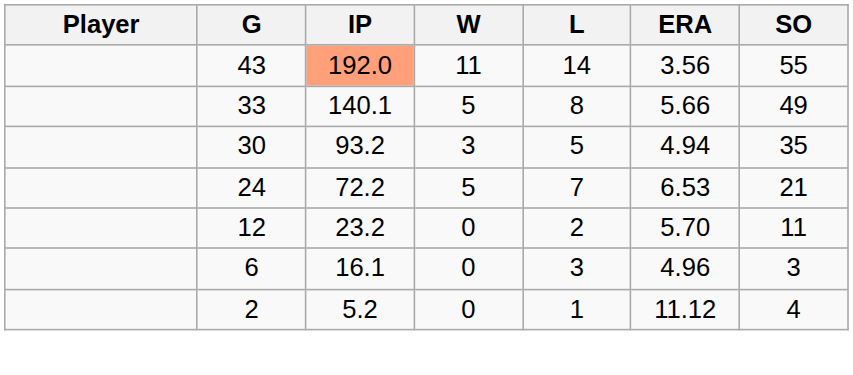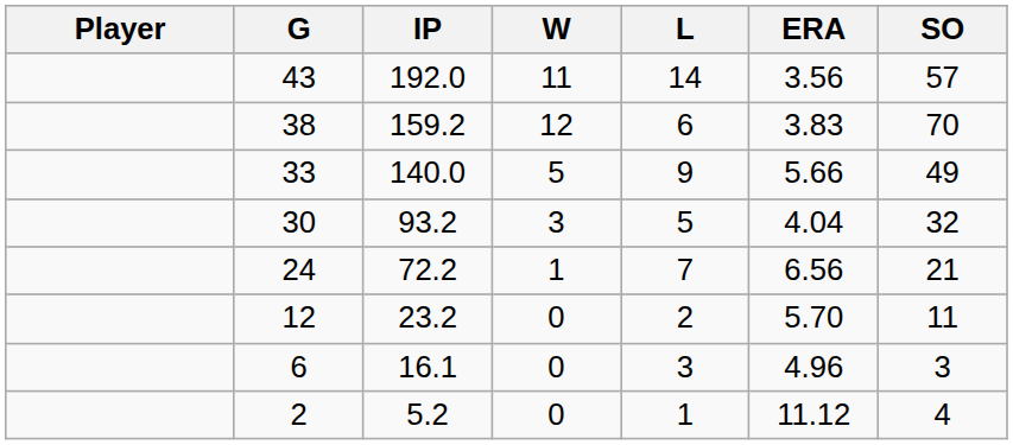 <table class="wikitable sortable">
 <tr>
 <th bgcolor="#DDDDFF" width="16%">Player</th>
 <th bgcolor="#DDDDFF" width="9%">G</th>
 <th bgcolor="#DDDDFF" width="9%">IP</th>
 <th bgcolor="#DDDDFF" width="9%">W</th>
 <th bgcolor="#DDDDFF" width="9%">L</th>
 <th bgcolor="#DDDDFF" width="9%">ERA</th>
 <th bgcolor="#DDDDFF" width="9%">SO</th>
 </tr>
 <tr align="center">
 <td></td>
 <td>43</td>
-<td style="background: lightsalmon;">192.0</td>
+<td>192.0</td>
 <td>11</td>
 <td>14</td>
 <td>3.56</td>
-<td>55</td>
+<td>57</td>
+</tr>
+<tr align="center">
+<td></td>
+<td>38</td>
+<td>159.2</td>
+<td>12</td>
+<td>6</td>
+<td>3.83</td>
+<td>70</td>
 </tr>
 <tr align="center">
 <td></td>
 <td>33</td>
-<td>140.1</td>
+<td>140.0</td>
 <td>5</td>
-<td>8</td>
+<td>9</td>
 <td>5.66</td>
 <td>49</td>
 </tr>
 <tr align="center">
 <td></td>
 <td>30</td>
 <td>93.2</td>
 <td>3</td>
 <td>5</td>
-<td>4.94</td>
-<td>35</td>
+<td>4.04</td>
+<td>32</td>
 </tr>
 <tr align="center">
 <td></td>
 <td>24</td>
 <td>72.2</td>
-<td>5</td>
+<td>1</td>
 <td>7</td>
-<td>6.53</td>
+<td>6.56</td>
 <td>21</td>
 </tr>
 <tr align="center">
 <td></td>
 <td>12</td>
 <td>23.2</td>
 <td>0</td>
 <td>2</td>
 <td>5.70</td>
 <td>11</td>
 </tr>
 <tr align="center">
 <td></td>
 <td>6</td>
 <td>16.1</td>
 <td>0</td>
 <td>3</td>
 <td>4.96</td>
 <td>3</td>
 </tr>
 <tr align="center">
 <td></td>
 <td>2</td>
 <td>5.2</td>
 <td>0</td>
 <td>1</td>
 <td>11.12</td>
 <td>4</td>
 </tr>
 </table>
